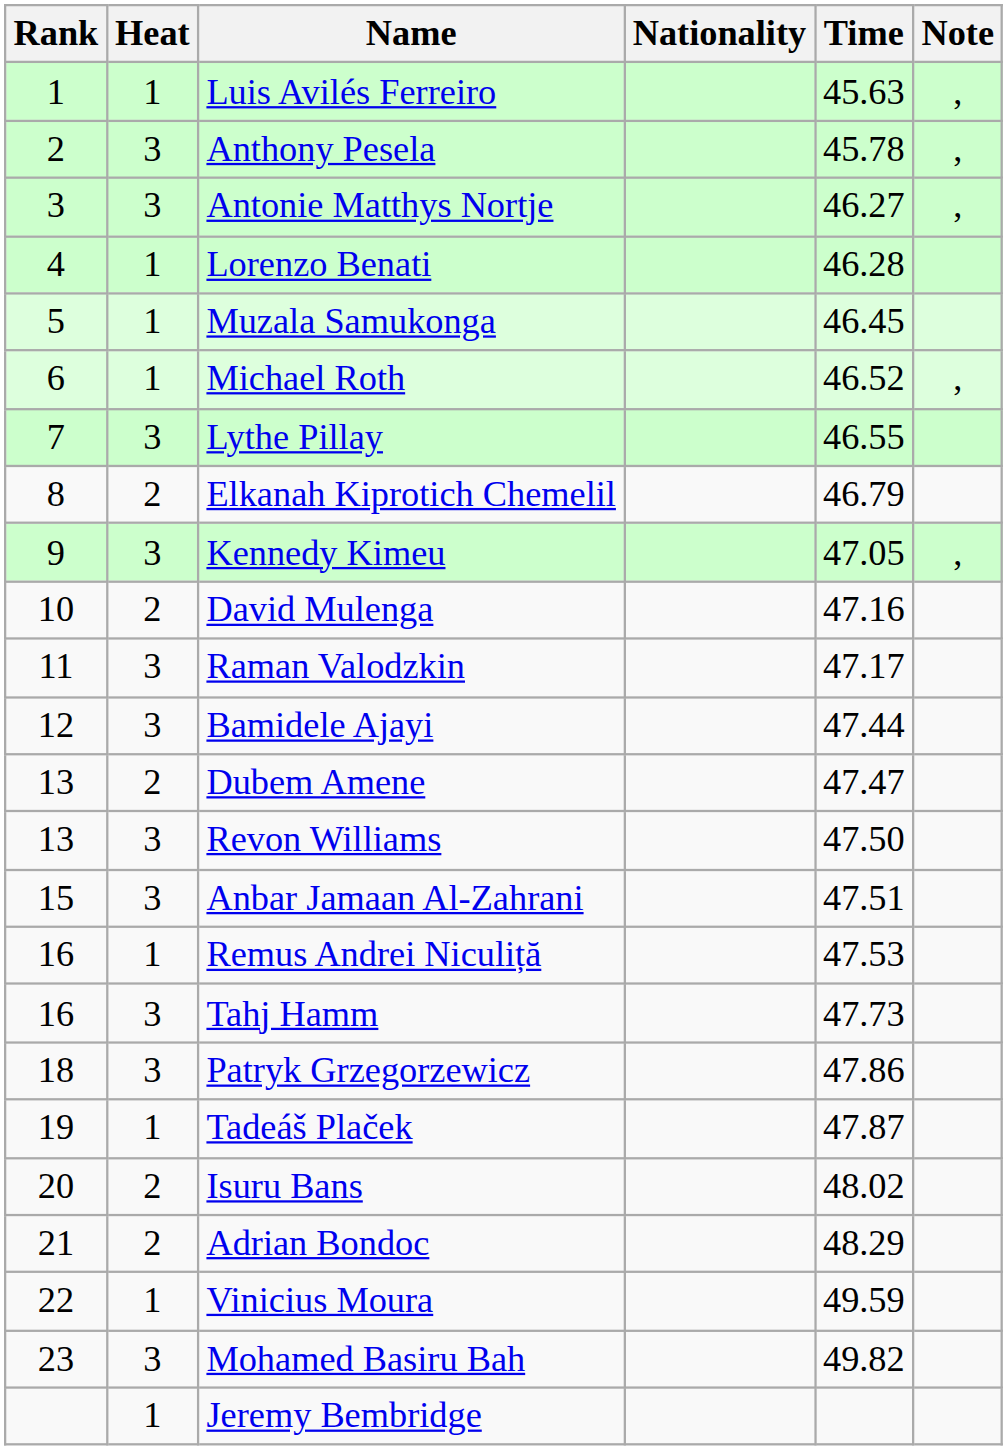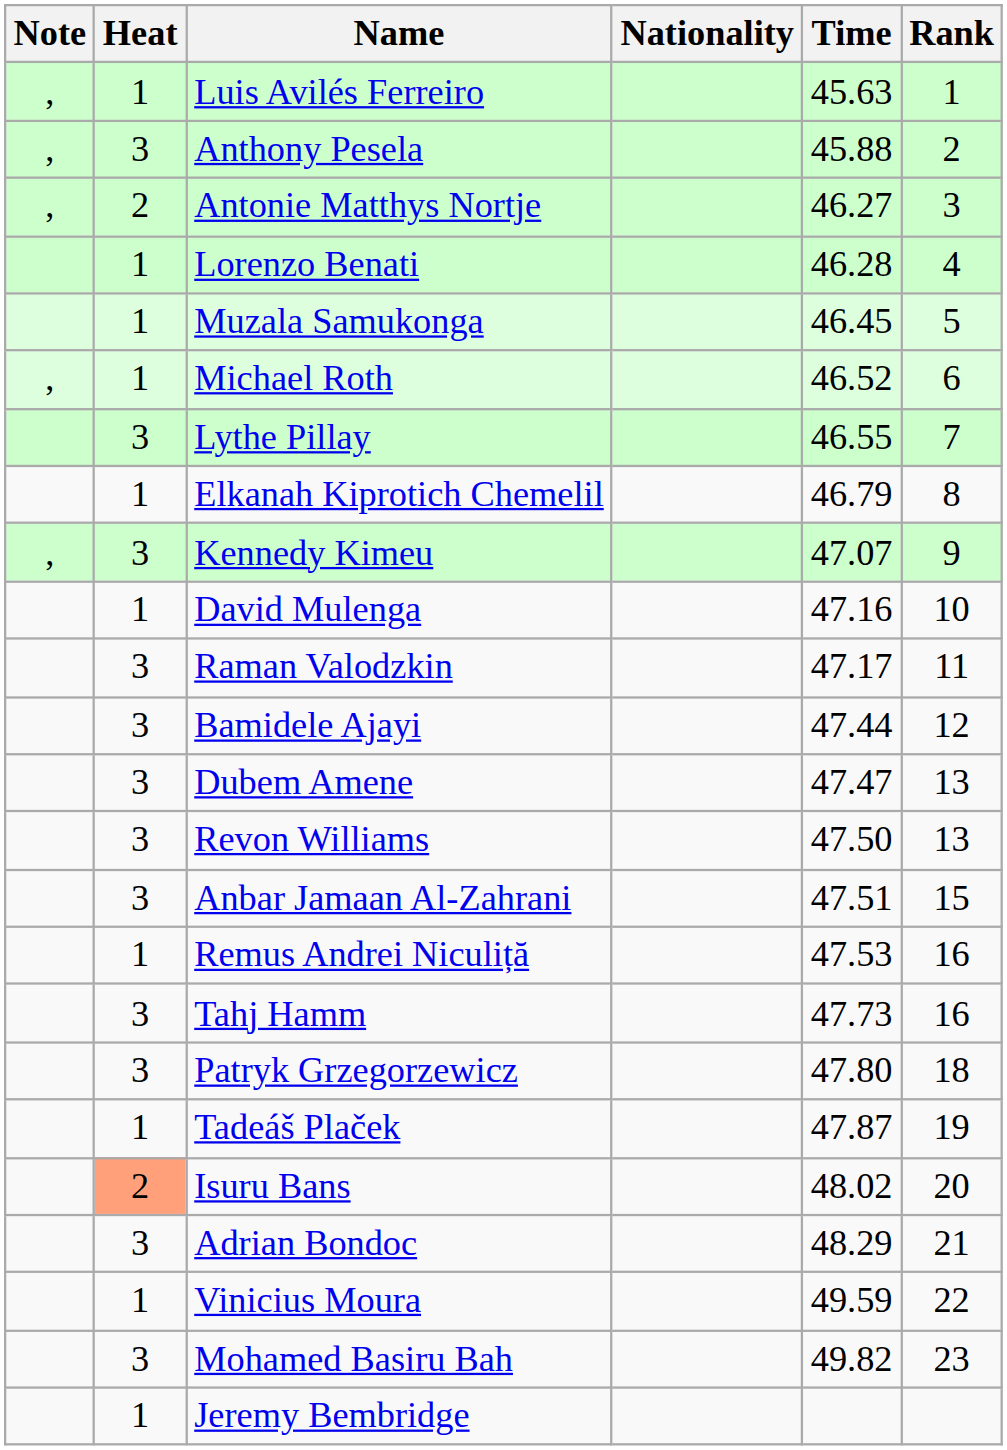 <table class="wikitable sortable" style="text-align:center">
 <tr>
-<th>Rank</th>
+<th>Note</th>
 <th>Heat</th>
 <th>Name</th>
 <th>Nationality</th>
 <th>Time</th>
-<th>Note</th>
+<th>Rank</th>
 </tr>
 <tr bgcolor=ccffcc>
-<td>1</td>
+<td>, </td>
 <td>1</td>
 <td align=left><a href='#'>Luis Avilés Ferreiro</a></td>
 <td align=left></td>
 <td>45.63</td>
-<td>, </td>
+<td>1</td>
 </tr>
 <tr bgcolor=ccffcc>
-<td>2</td>
+<td>, </td>
 <td>3</td>
 <td align=left><a href='#'>Anthony Pesela</a></td>
 <td align=left></td>
-<td>45.78</td>
-<td>, </td>
+<td>45.88</td>
+<td>2</td>
 </tr>
 <tr bgcolor=ccffcc>
-<td>3</td>
-<td>3</td>
+<td>, </td>
+<td>2</td>
 <td align=left><a href='#'>Antonie Matthys Nortje</a></td>
 <td align=left></td>
 <td>46.27</td>
-<td>, </td>
+<td>3</td>
 </tr>
 <tr bgcolor=ccffcc>
-<td>4</td>
+<td></td>
 <td>1</td>
 <td align=left><a href='#'>Lorenzo Benati</a></td>
 <td align=left></td>
 <td>46.28</td>
-<td></td>
+<td>4</td>
 </tr>
 <tr bgcolor=ddffdd>
-<td>5</td>
+<td></td>
 <td>1</td>
 <td align=left><a href='#'>Muzala Samukonga</a></td>
 <td align=left></td>
 <td>46.45</td>
-<td></td>
+<td>5</td>
 </tr>
 <tr bgcolor=ddffdd>
-<td>6</td>
+<td>, </td>
 <td>1</td>
 <td align=left><a href='#'>Michael Roth</a></td>
 <td align=left></td>
 <td>46.52</td>
-<td>, </td>
+<td>6</td>
 </tr>
 <tr bgcolor=ccffcc>
-<td>7</td>
+<td></td>
 <td>3</td>
 <td align=left><a href='#'>Lythe Pillay</a></td>
 <td align=left></td>
 <td>46.55</td>
-<td></td>
+<td>7</td>
 </tr>
 <tr>
-<td>8</td>
-<td>2</td>
+<td></td>
+<td>1</td>
 <td align=left><a href='#'>Elkanah Kiprotich Chemelil</a></td>
 <td align=left></td>
 <td>46.79</td>
-<td></td>
+<td>8</td>
 </tr>
 <tr bgcolor=ccffcc>
-<td>9</td>
+<td>, </td>
 <td>3</td>
 <td align=left><a href='#'>Kennedy Kimeu</a></td>
 <td align=left></td>
-<td>47.05</td>
-<td>, </td>
+<td>47.07</td>
+<td>9</td>
 </tr>
 <tr>
-<td>10</td>
-<td>2</td>
+<td></td>
+<td>1</td>
 <td align=left><a href='#'>David Mulenga</a></td>
 <td align=left></td>
 <td>47.16</td>
-<td></td>
+<td>10</td>
 </tr>
 <tr>
-<td>11</td>
+<td></td>
 <td>3</td>
 <td align=left><a href='#'>Raman Valodzkin</a></td>
 <td align=left></td>
 <td>47.17</td>
-<td></td>
+<td>11</td>
 </tr>
 <tr>
-<td>12</td>
+<td></td>
 <td>3</td>
 <td align=left><a href='#'>Bamidele Ajayi</a></td>
 <td align=left></td>
 <td>47.44</td>
-<td></td>
+<td>12</td>
 </tr>
 <tr>
-<td>13</td>
-<td>2</td>
+<td></td>
+<td>3</td>
 <td align=left><a href='#'>Dubem Amene</a></td>
 <td align=left></td>
 <td>47.47</td>
-<td></td>
+<td>13</td>
 </tr>
 <tr>
-<td>13</td>
+<td></td>
 <td>3</td>
 <td align=left><a href='#'>Revon Williams</a></td>
 <td align=left></td>
 <td>47.50</td>
-<td></td>
+<td>13</td>
 </tr>
 <tr>
-<td>15</td>
+<td></td>
 <td>3</td>
 <td align=left><a href='#'>Anbar Jamaan Al-Zahrani</a></td>
 <td align=left></td>
 <td>47.51</td>
-<td></td>
+<td>15</td>
 </tr>
 <tr>
-<td>16</td>
+<td></td>
 <td>1</td>
 <td align=left><a href='#'>Remus Andrei Niculiță</a></td>
 <td align=left></td>
 <td>47.53</td>
-<td></td>
+<td>16</td>
 </tr>
 <tr>
-<td>16</td>
+<td></td>
 <td>3</td>
 <td align=left><a href='#'>Tahj Hamm</a></td>
 <td align=left></td>
 <td>47.73</td>
-<td></td>
+<td>16</td>
 </tr>
 <tr>
-<td>18</td>
+<td></td>
 <td>3</td>
 <td align=left><a href='#'>Patryk Grzegorzewicz</a></td>
 <td align=left></td>
-<td>47.86</td>
-<td></td>
+<td>47.80</td>
+<td>18</td>
 </tr>
 <tr>
-<td>19</td>
+<td></td>
 <td>1</td>
 <td align=left><a href='#'>Tadeáš Plaček</a></td>
 <td align=left></td>
 <td>47.87</td>
-<td></td>
+<td>19</td>
 </tr>
 <tr>
-<td>20</td>
-<td>2</td>
+<td></td>
+<td style="background: lightsalmon;">2</td>
 <td align=left><a href='#'>Isuru Bans</a></td>
 <td align=left></td>
 <td>48.02</td>
-<td></td>
+<td>20</td>
 </tr>
 <tr>
-<td>21</td>
-<td>2</td>
+<td></td>
+<td>3</td>
 <td align=left><a href='#'>Adrian Bondoc</a></td>
 <td align=left></td>
 <td>48.29</td>
-<td></td>
+<td>21</td>
 </tr>
 <tr>
-<td>22</td>
+<td></td>
 <td>1</td>
 <td align=left><a href='#'>Vinicius Moura</a></td>
 <td align=left></td>
 <td>49.59</td>
-<td></td>
+<td>22</td>
 </tr>
 <tr>
-<td>23</td>
+<td></td>
 <td>3</td>
 <td align=left><a href='#'>Mohamed Basiru Bah</a></td>
 <td align=left></td>
 <td>49.82</td>
-<td></td>
+<td>23</td>
 </tr>
 <tr>
 <td></td>
 <td>1</td>
 <td align=left><a href='#'>Jeremy Bembridge</a></td>
 <td align=left></td>
 <td></td>
 <td></td>
 </tr>
 </table>
